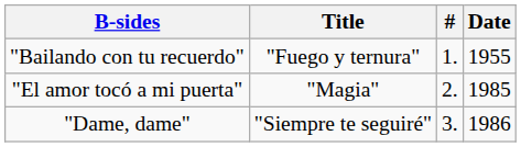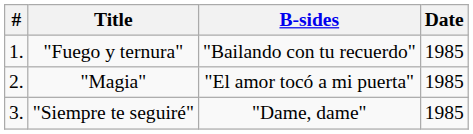 <table class="wikitable">
 <tr>
+<th>#</th>
+<th>Title</th>
 <th><a href='#'>B-sides</a></th>
-<th>Title</th>
-<th>#</th>
 <th>Date</th>
 </tr>
 <tr>
+<td>1.</td>
+<td align="center">"Fuego y ternura"</td>
 <td align="center">"Bailando con tu recuerdo"</td>
-<td align="center">"Fuego y ternura"</td>
-<td>1.</td>
-<td>1955</td>
-</tr>
-<tr>
-<td align="center">"El amor tocó a mi puerta"</td>
-<td align="center">"Magia"</td>
-<td>2.</td>
 <td>1985</td>
 </tr>
 <tr>
+<td>2.</td>
+<td align="center">"Magia"</td>
+<td align="center">"El amor tocó a mi puerta"</td>
+<td>1985</td>
+</tr>
+<tr>
+<td>3.</td>
+<td align="center">"Siempre te seguiré"</td>
 <td align="center">"Dame, dame"</td>
-<td align="center">"Siempre te seguiré"</td>
-<td>3.</td>
-<td>1986</td>
+<td>1985</td>
 </tr>
 </table>
